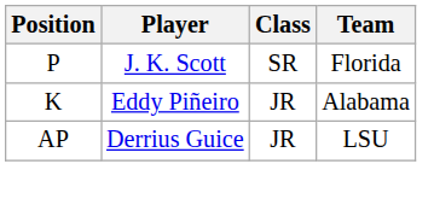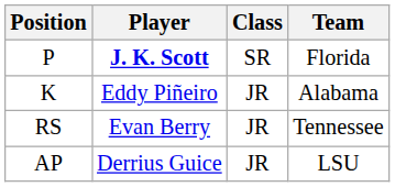 <table class="wikitable sortable">
 <tr>
 <th>Position</th>
 <th>Player</th>
 <th>Class</th>
 <th>Team</th>
 </tr>
 <tr style="text-align:center;">
 <td style="background:white">P</td>
-<td style="background:white"><a href='#'>J. K. Scott</a></td>
+<td style="background:white"><strong><a href='#'>J. K. Scott</a></strong></td>
 <td style="background:white">SR</td>
 <td style="background:white">Florida</td>
 </tr>
 <tr style="text-align:center;">
 <td style="background:white">K</td>
 <td style="background:white"><a href='#'>Eddy Piñeiro</a></td>
 <td style="background:white">JR</td>
 <td style="background:white">Alabama</td>
 </tr>
 <tr style="text-align:center;">
+<td style="background:white">RS</td>
+<td style="background:white"><a href='#'>Evan Berry</a></td>
+<td style="background:white">JR</td>
+<td style="background:white">Tennessee</td>
+</tr>
+<tr style="text-align:center;">
 <td style="background:white">AP</td>
 <td style="background:white"><a href='#'>Derrius Guice</a></td>
 <td style="background:white">JR</td>
 <td style="background:white">LSU</td>
 </tr>
 </table>
